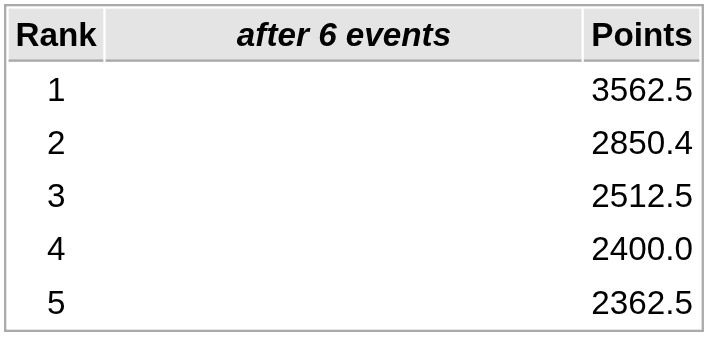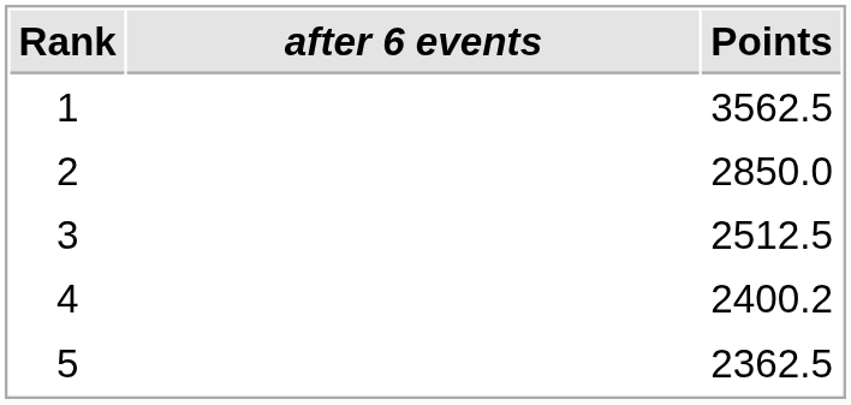 <table cellspacing="1" cellpadding="3" style="border:1px solid #aaa; font-size:90%;">
 <tr style="background:#e4e4e4;">
 <th style="border-bottom:1px solid #aaa; width:10px;">Rank</th>
 <th style="border-bottom:1px solid #aaa; width:200px; white-space:nowrap;"><em>after 6 events</em> </th>
 <th style="border-bottom:1px solid #aaa; width:20px;">Points</th>
 </tr>
 <tr>
 <td align=center>1</td>
 <td></td>
 <td align=right>3562.5</td>
 </tr>
 <tr>
 <td align=center>2</td>
 <td></td>
-<td align=right>2850.4</td>
+<td align=right>2850.0</td>
 </tr>
 <tr>
 <td align=center>3</td>
 <td></td>
 <td align=right>2512.5</td>
 </tr>
 <tr>
 <td align=center>4</td>
 <td></td>
-<td align=right>2400.0</td>
+<td align=right>2400.2</td>
 </tr>
 <tr>
 <td align=center>5</td>
 <td></td>
 <td align=right>2362.5</td>
 </tr>
 </table>
